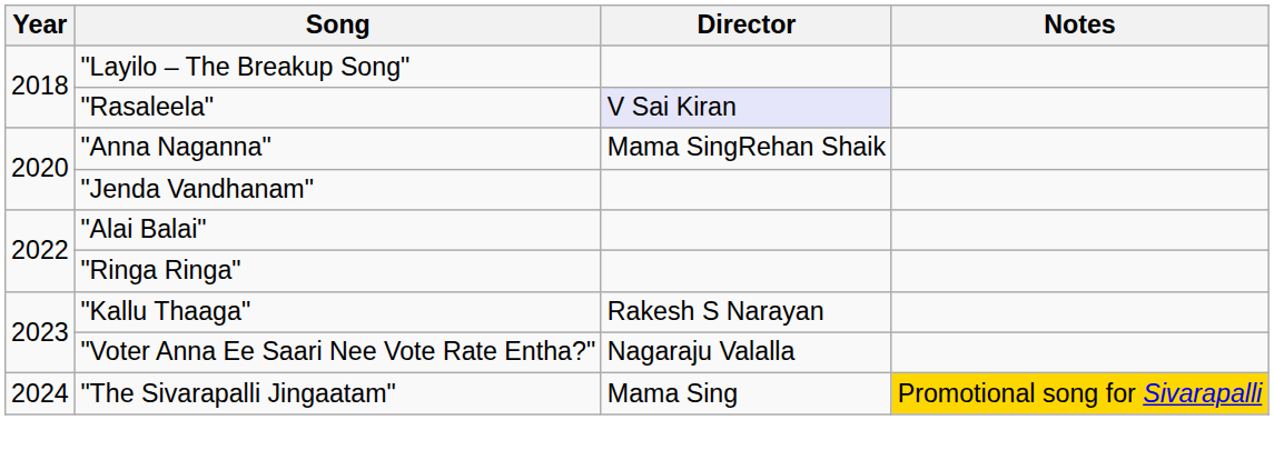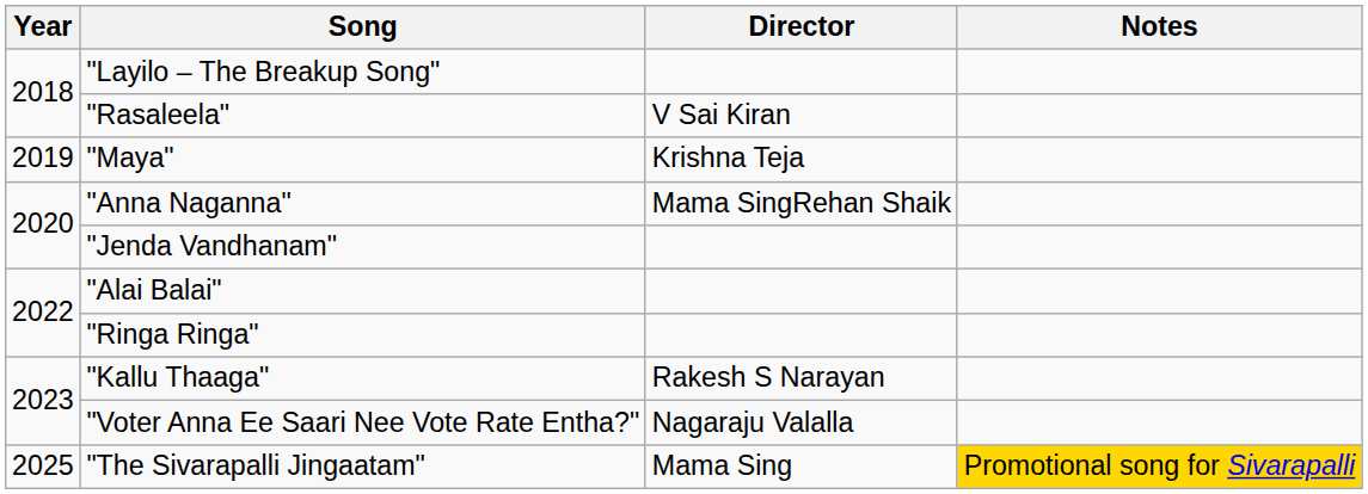 <table class="wikitable">
 <tr>
 <th>Year</th>
 <th>Song</th>
 <th>Director</th>
 <th>Notes</th>
 </tr>
 <tr>
 <td rowspan="2">2018</td>
 <td>"Layilo – The Breakup Song"</td>
 <td></td>
 <td></td>
 </tr>
 <tr>
 <td>"Rasaleela"</td>
-<td style="background: lavender;">V Sai Kiran</td>
+<td>V Sai Kiran</td>
+<td></td>
+</tr>
+<tr>
+<td>2019</td>
+<td>"Maya"</td>
+<td>Krishna Teja</td>
 <td></td>
 </tr>
 <tr>
 <td rowspan="2">2020</td>
 <td>"Anna Naganna"</td>
 <td>Mama SingRehan Shaik</td>
 <td></td>
 </tr>
 <tr>
 <td>"Jenda Vandhanam"</td>
 <td></td>
 <td></td>
 </tr>
 <tr>
 <td rowspan="2">2022</td>
 <td>"Alai Balai"</td>
 <td></td>
 <td></td>
 </tr>
 <tr>
 <td>"Ringa Ringa"</td>
 <td></td>
 <td></td>
 </tr>
 <tr>
 <td rowspan="2">2023</td>
 <td>"Kallu Thaaga"</td>
 <td>Rakesh S Narayan</td>
 <td></td>
 </tr>
 <tr>
 <td>"Voter Anna Ee Saari Nee Vote Rate Entha?"</td>
 <td>Nagaraju Valalla</td>
 <td></td>
 </tr>
 <tr>
-<td>2024</td>
+<td>2025</td>
 <td>"The Sivarapalli Jingaatam"</td>
 <td>Mama Sing</td>
 <td style="background: gold;">Promotional song for <em><a href='#'>Sivarapalli</a></em></td>
 </tr>
 </table>
